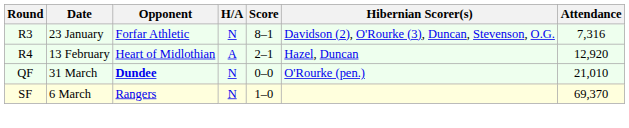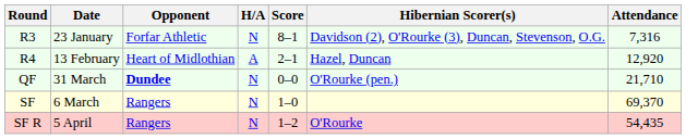 <table class="wikitable" style="text-align:center">
 <tr>
 <th>Round</th>
 <th>Date</th>
 <th>Opponent</th>
 <th>H/A</th>
 <th>Score</th>
 <th>Hibernian Scorer(s)</th>
 <th>Attendance</th>
 </tr>
 <tr bgcolor=#EEFFEE>
 <td>R3</td>
 <td align=left>23 January</td>
 <td align=left><a href='#'>Forfar Athletic</a></td>
 <td><a href='#'>N</a></td>
 <td>8–1</td>
 <td align=left><a href='#'>Davidson (2)</a>, <a href='#'>O'Rourke (3)</a>, <a href='#'>Duncan</a>, <a href='#'>Stevenson</a>, <a href='#'>O.G.</a></td>
 <td>7,316</td>
 </tr>
 <tr bgcolor=#EEFFEE>
 <td>R4</td>
 <td align=left>13 February</td>
 <td align=left><a href='#'>Heart of Midlothian</a></td>
 <td><a href='#'>A</a></td>
 <td>2–1</td>
 <td align=left><a href='#'>Hazel</a>, <a href='#'>Duncan</a></td>
 <td>12,920</td>
 </tr>
 <tr bgcolor=#EEFFEE>
 <td>QF</td>
 <td align=left>31 March</td>
 <td align=left><strong><a href='#'>Dundee</a></strong></td>
 <td><a href='#'>N</a></td>
 <td>0–0</td>
 <td align=left><a href='#'>O'Rourke (pen.)</a></td>
-<td>21,010</td>
+<td>21,710</td>
 </tr>
 <tr bgcolor=#FFFFDD>
 <td>SF</td>
 <td align=left>6 March</td>
 <td align=left><a href='#'>Rangers</a></td>
 <td><a href='#'>N</a></td>
 <td>1–0</td>
 <td align=left></td>
 <td>69,370</td>
 </tr>
+<tr bgcolor=#FFCCCC>
+<td>SF R</td>
+<td align=left>5 April</td>
+<td align=left><a href='#'>Rangers</a></td>
+<td><a href='#'>N</a></td>
+<td>1–2</td>
+<td align=left><a href='#'>O'Rourke</a></td>
+<td>54,435</td>
+</tr>
 </table>
